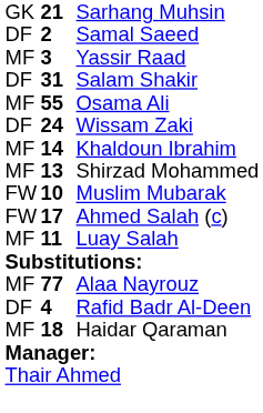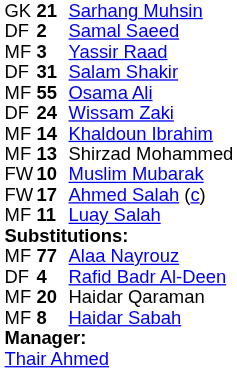 <table style="font-size: 90%" cellspacing="0" cellpadding="0" align="center">
 <tr>
 <td colspan="4"></td>
 </tr>
 <tr>
 <th width="25"></th>
 <th width="25"></th>
 </tr>
 <tr>
 <td>GK</td>
 <td><strong>21</strong></td>
 <td> <a href='#'>Sarhang Muhsin</a></td>
 </tr>
 <tr>
 <td>DF</td>
 <td><strong>2</strong></td>
 <td> <a href='#'>Samal Saeed</a></td>
 <td></td>
 </tr>
 <tr>
 <td>MF</td>
 <td><strong>3</strong></td>
 <td> <a href='#'>Yassir Raad</a></td>
 </tr>
 <tr>
 <td>DF</td>
 <td><strong>31</strong></td>
 <td> <a href='#'>Salam Shakir</a></td>
 </tr>
 <tr>
 <td>MF</td>
 <td><strong>55</strong></td>
 <td> <a href='#'>Osama Ali</a></td>
 <td></td>
 <td></td>
 </tr>
 <tr>
 <td>DF</td>
 <td><strong>24</strong></td>
 <td> <a href='#'>Wissam Zaki</a></td>
 <td></td>
 </tr>
 <tr>
 <td>MF</td>
 <td><strong>14</strong></td>
 <td> <a href='#'>Khaldoun Ibrahim</a></td>
 </tr>
 <tr>
 <td>MF</td>
 <td><strong>13</strong></td>
 <td> Shirzad Mohammed</td>
 <td></td>
 <td></td>
 </tr>
 <tr>
 <td>FW</td>
 <td><strong>10</strong></td>
 <td> <a href='#'>Muslim Mubarak</a></td>
 <td></td>
 <td></td>
 </tr>
 <tr>
 <td>FW</td>
 <td><strong>17</strong></td>
 <td> <a href='#'>Ahmed Salah</a> (<a href='#'>c</a>)</td>
 </tr>
 <tr>
 <td>MF</td>
 <td><strong>11</strong></td>
 <td> <a href='#'>Luay Salah</a></td>
 <td></td>
 <td></td>
 </tr>
 <tr>
 <td colspan=4><strong>Substitutions:</strong></td>
 </tr>
 <tr>
 <td>MF</td>
 <td><strong>77</strong></td>
 <td> <a href='#'>Alaa Nayrouz</a></td>
 <td></td>
 <td></td>
 </tr>
 <tr>
 <td>DF</td>
 <td><strong>4</strong></td>
 <td> <a href='#'>Rafid Badr Al-Deen</a></td>
 <td></td>
 <td></td>
 </tr>
 <tr>
 <td>MF</td>
-<td><strong>18</strong></td>
+<td><strong>20</strong></td>
 <td> Haidar Qaraman</td>
+<td></td>
+<td></td>
+</tr>
+<tr>
+<td>MF</td>
+<td><strong>8</strong></td>
+<td> <a href='#'>Haidar Sabah</a></td>
 <td></td>
 <td></td>
 </tr>
 <tr>
 <td colspan=4><strong>Manager:</strong></td>
 </tr>
 <tr>
 <td colspan="4"> <a href='#'>Thair Ahmed</a></td>
 </tr>
 </table>
